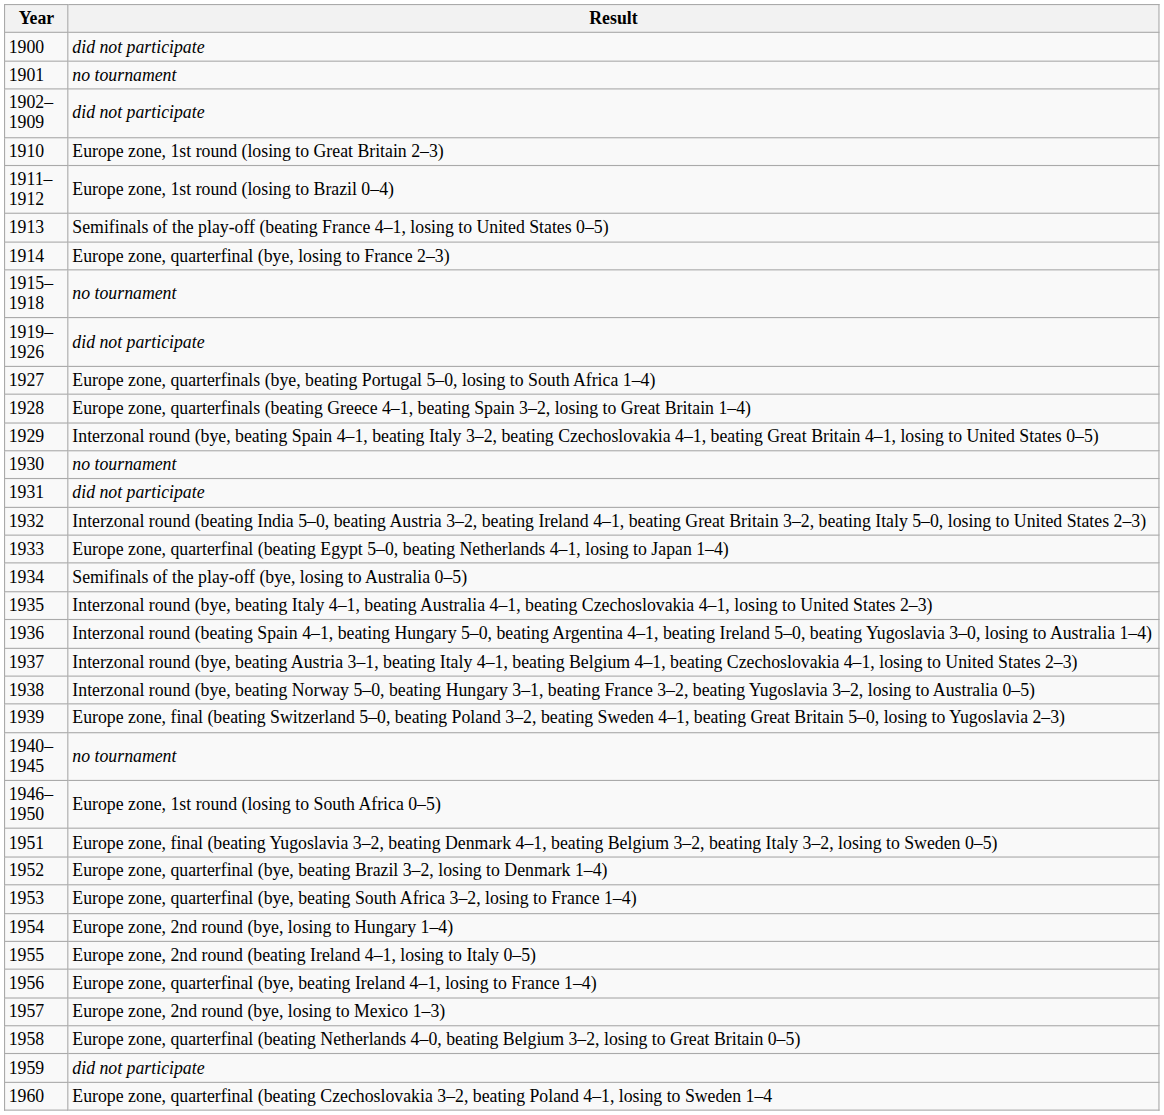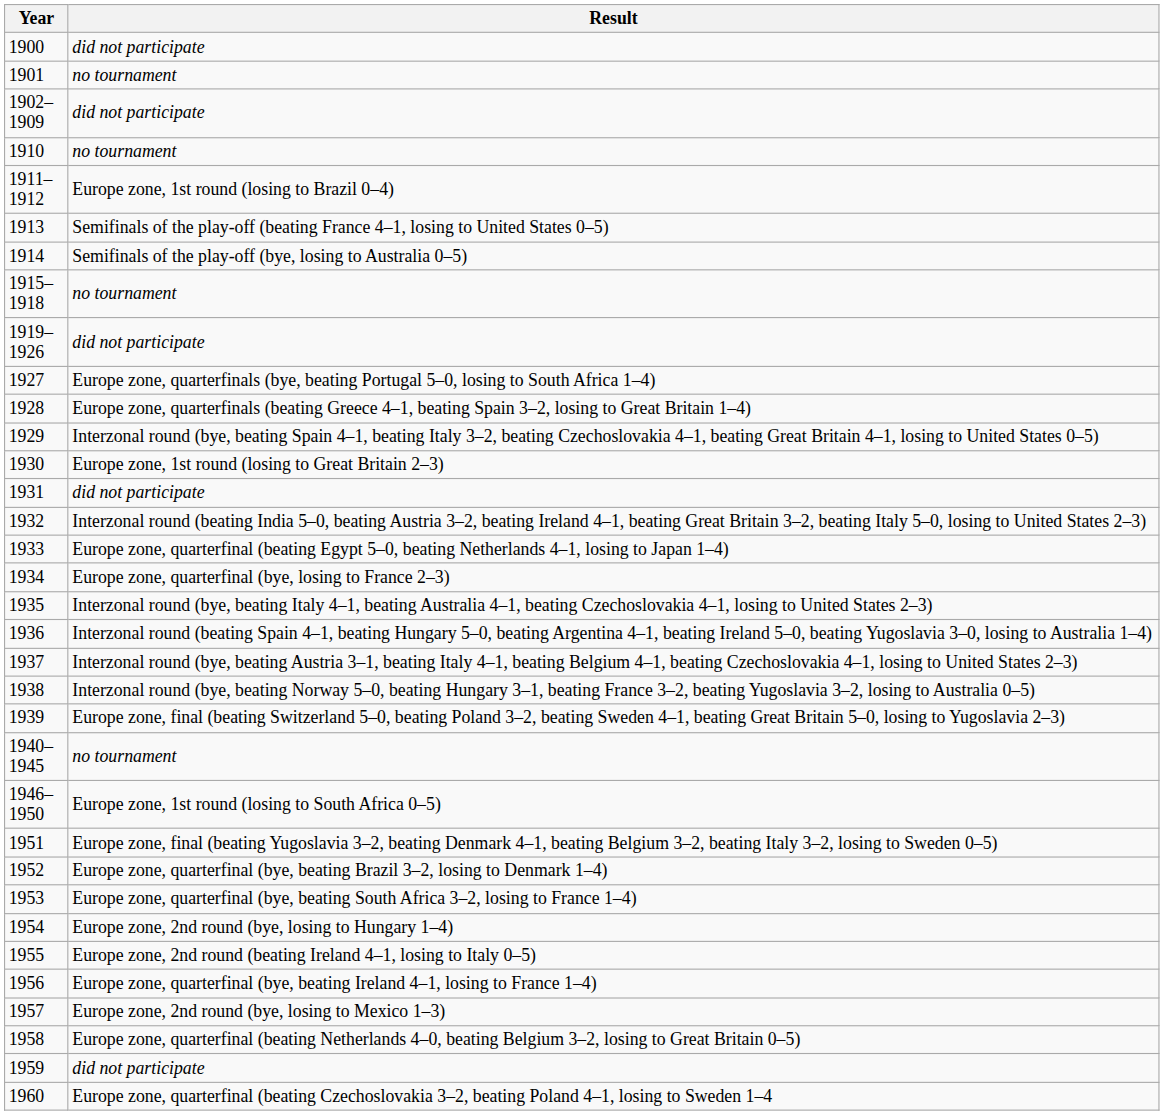 <table class="wikitable collapsible collapsed">
 <tr>
 <th width="50">Year</th>
 <th width="975">Result</th>
 </tr>
 <tr>
 <td>1900</td>
 <td><em>did not participate</em></td>
 </tr>
 <tr>
 <td>1901</td>
 <td><em>no tournament</em></td>
 </tr>
 <tr>
 <td>1902–1909</td>
 <td><em>did not participate</em></td>
 </tr>
 <tr>
 <td>1910</td>
-<td>Europe zone, 1st round (losing to Great Britain 2–3)</td>
+<td><em>no tournament</em></td>
 </tr>
 <tr>
 <td>1911–1912</td>
 <td>Europe zone, 1st round (losing to Brazil 0–4)</td>
 </tr>
 <tr>
 <td>1913</td>
 <td>Semifinals of the play-off (beating France 4–1, losing to United States 0–5)</td>
 </tr>
 <tr>
 <td>1914</td>
-<td>Europe zone, quarterfinal (bye, losing to France 2–3)</td>
+<td>Semifinals of the play-off (bye, losing to Australia 0–5)</td>
 </tr>
 <tr>
 <td>1915–1918</td>
 <td><em>no tournament</em></td>
 </tr>
 <tr>
 <td>1919–1926</td>
 <td><em>did not participate</em></td>
 </tr>
 <tr>
 <td>1927</td>
 <td>Europe zone, quarterfinals (bye, beating Portugal 5–0, losing to South Africa 1–4)</td>
 </tr>
 <tr>
 <td>1928</td>
 <td>Europe zone, quarterfinals (beating Greece 4–1, beating Spain 3–2, losing to Great Britain 1–4)</td>
 </tr>
 <tr>
 <td>1929</td>
 <td>Interzonal round (bye, beating Spain 4–1, beating Italy 3–2, beating Czechoslovakia 4–1, beating Great Britain 4–1, losing to United States 0–5)</td>
 </tr>
 <tr>
 <td>1930</td>
-<td><em>no tournament</em></td>
+<td>Europe zone, 1st round (losing to Great Britain 2–3)</td>
 </tr>
 <tr>
 <td>1931</td>
 <td><em>did not participate</em></td>
 </tr>
 <tr>
 <td>1932</td>
 <td>Interzonal round (beating India 5–0, beating Austria 3–2, beating Ireland 4–1, beating Great Britain 3–2, beating Italy 5–0, losing to United States 2–3)</td>
 </tr>
 <tr>
 <td>1933</td>
 <td>Europe zone, quarterfinal (beating Egypt 5–0, beating Netherlands 4–1, losing to Japan 1–4)</td>
 </tr>
 <tr>
 <td>1934</td>
-<td>Semifinals of the play-off (bye, losing to Australia 0–5)</td>
+<td>Europe zone, quarterfinal (bye, losing to France 2–3)</td>
 </tr>
 <tr>
 <td>1935</td>
 <td>Interzonal round (bye, beating Italy 4–1, beating Australia 4–1, beating Czechoslovakia 4–1, losing to United States 2–3)</td>
 </tr>
 <tr>
 <td>1936</td>
 <td>Interzonal round (beating Spain 4–1, beating Hungary 5–0, beating Argentina 4–1, beating Ireland 5–0, beating Yugoslavia 3–0, losing to Australia 1–4)</td>
 </tr>
 <tr>
 <td>1937</td>
 <td>Interzonal round (bye, beating Austria 3–1, beating Italy 4–1, beating Belgium 4–1, beating Czechoslovakia 4–1, losing to United States 2–3)</td>
 </tr>
 <tr>
 <td>1938</td>
 <td>Interzonal round (bye, beating Norway 5–0, beating Hungary 3–1, beating France 3–2, beating Yugoslavia 3–2, losing to Australia 0–5)</td>
 </tr>
 <tr>
 <td>1939</td>
 <td>Europe zone, final (beating Switzerland 5–0, beating Poland 3–2, beating Sweden 4–1, beating Great Britain 5–0, losing to Yugoslavia 2–3)</td>
 </tr>
 <tr>
 <td>1940–1945</td>
 <td><em>no tournament</em></td>
 </tr>
 <tr>
 <td>1946–1950</td>
 <td>Europe zone, 1st round (losing to South Africa 0–5)</td>
 </tr>
 <tr>
 <td>1951</td>
 <td>Europe zone, final (beating Yugoslavia 3–2, beating Denmark 4–1, beating Belgium 3–2, beating Italy 3–2, losing to Sweden 0–5)</td>
 </tr>
 <tr>
 <td>1952</td>
 <td>Europe zone, quarterfinal (bye, beating Brazil 3–2, losing to Denmark 1–4)</td>
 </tr>
 <tr>
 <td>1953</td>
 <td>Europe zone, quarterfinal (bye, beating South Africa 3–2, losing to France 1–4)</td>
 </tr>
 <tr>
 <td>1954</td>
 <td>Europe zone, 2nd round (bye, losing to Hungary 1–4)</td>
 </tr>
 <tr>
 <td>1955</td>
 <td>Europe zone, 2nd round (beating Ireland 4–1, losing to Italy 0–5)</td>
 </tr>
 <tr>
 <td>1956</td>
 <td>Europe zone, quarterfinal (bye, beating Ireland 4–1, losing to France 1–4)</td>
 </tr>
 <tr>
 <td>1957</td>
 <td>Europe zone, 2nd round (bye, losing to Mexico 1–3)</td>
 </tr>
 <tr>
 <td>1958</td>
 <td>Europe zone, quarterfinal (beating Netherlands 4–0, beating Belgium 3–2, losing to Great Britain 0–5)</td>
 </tr>
 <tr>
 <td>1959</td>
 <td><em>did not participate</em></td>
 </tr>
 <tr>
 <td>1960</td>
 <td>Europe zone, quarterfinal (beating Czechoslovakia 3–2, beating Poland 4–1, losing to Sweden 1–4</td>
 </tr>
 </table>
